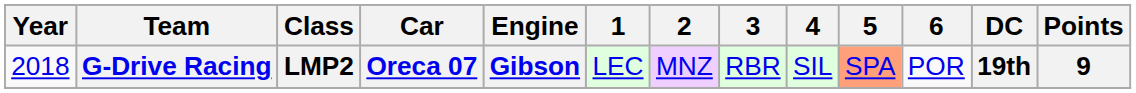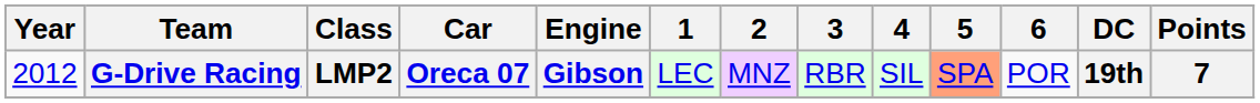 <table class="wikitable" style="text-align:center; font-size:85%">
 <tr>
 <th>Year</th>
 <th>Team</th>
 <th>Class</th>
 <th>Car</th>
 <th>Engine</th>
 <th>1</th>
 <th>2</th>
 <th>3</th>
 <th>4</th>
 <th>5</th>
 <th>6</th>
 <th>DC</th>
 <th>Points</th>
 </tr>
 <tr>
-<td><a href='#'>2018</a></td>
+<td><a href='#'>2012</a></td>
 <th nowrap><a href='#'>G-Drive Racing</a></th>
 <th>LMP2</th>
 <th nowrap><a href='#'>Oreca 07</a></th>
 <th><a href='#'>Gibson</a></th>
 <td style="background:#DFFFDF;"><a href='#'>LEC</a><br></td>
 <td style="background:#efcfff;"><a href='#'>MNZ</a><br></td>
 <td style="background:#DFFFDF;"><a href='#'>RBR</a><br></td>
 <td style="background:#DFFFDF;"><a href='#'>SIL</a><br></td>
 <td style="background: lightsalmon;"><a href='#'>SPA</a></td>
 <td><a href='#'>POR</a></td>
 <th>19th</th>
-<th>9</th>
+<th>7</th>
 </tr>
 <tr>
 </tr>
 </table>
